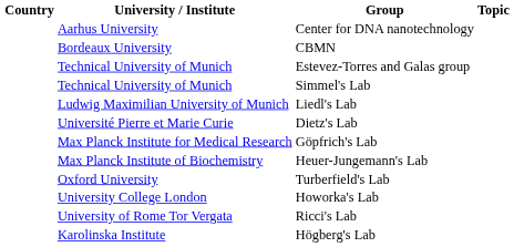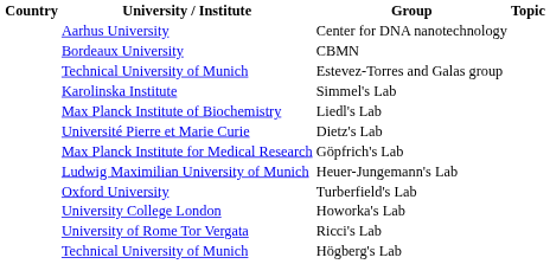 <table class="sortable">
 <tr>
 <th>Country</th>
 <th>University / Institute</th>
 <th>Group</th>
 <th>Topic</th>
 </tr>
 <tr>
 <td></td>
 <td><a href='#'>Aarhus University</a></td>
 <td>Center for DNA nanotechnology </td>
 </tr>
 <tr>
 <td></td>
 <td><a href='#'>Bordeaux University</a></td>
 <td>CBMN </td>
 </tr>
 <tr>
 <td></td>
 <td><a href='#'>Technical University of Munich</a></td>
 <td>Estevez-Torres and Galas group </td>
 </tr>
 <tr>
 <td></td>
-<td><a href='#'>Technical University of Munich</a></td>
+<td><a href='#'>Karolinska Institute</a></td>
 <td>Simmel's Lab </td>
 </tr>
 <tr>
 <td></td>
-<td><a href='#'>Ludwig Maximilian University of Munich</a></td>
+<td><a href='#'>Max Planck Institute of Biochemistry</a></td>
 <td>Liedl's Lab </td>
 </tr>
 <tr>
 <td></td>
 <td><a href='#'>Université Pierre et Marie Curie</a></td>
 <td>Dietz's Lab </td>
 </tr>
 <tr>
 <td></td>
 <td><a href='#'>Max Planck Institute for Medical Research</a></td>
 <td>Göpfrich's Lab </td>
 </tr>
 <tr>
 <td></td>
-<td><a href='#'>Max Planck Institute of Biochemistry</a></td>
+<td><a href='#'>Ludwig Maximilian University of Munich</a></td>
 <td>Heuer-Jungemann's Lab </td>
 </tr>
 <tr>
 <td></td>
 <td><a href='#'>Oxford University</a></td>
 <td>Turberfield's Lab </td>
 </tr>
 <tr>
 <td></td>
 <td><a href='#'>University College London</a></td>
 <td>Howorka's Lab </td>
 </tr>
 <tr>
 <td></td>
 <td><a href='#'>University of Rome Tor Vergata</a></td>
 <td>Ricci's Lab </td>
 </tr>
 <tr>
 <td></td>
-<td><a href='#'>Karolinska Institute</a></td>
+<td><a href='#'>Technical University of Munich</a></td>
 <td>Högberg's Lab </td>
 </tr>
 <tr>
 </tr>
 </table>
